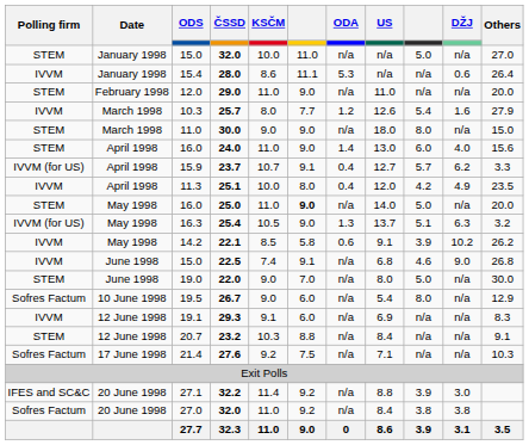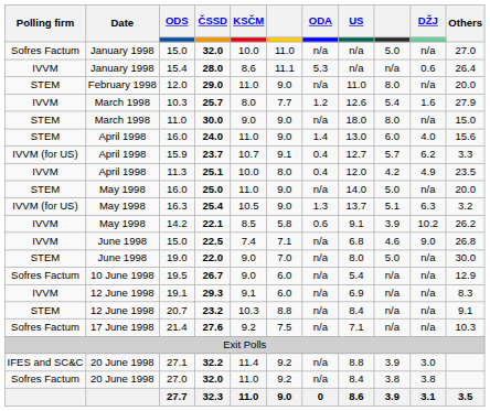 <table class="wikitable" style="text-align:center; font-size:85%; line-height:16px;">
 <tr style="height:42px;">
 <th rowspan=2>Polling firm</th>
 <th rowspan=2>Date</th>
 <th><a href='#'><span>ODS</span></a></th>
 <th><a href='#'><span>ČSSD</span></a></th>
 <th><a href='#'><span>KSČM</span></a></th>
 <th></th>
 <th><a href='#'><span>ODA</span></a></th>
 <th><a href='#'><span>US</span></a></th>
 <th></th>
 <th><a href='#'><span>DŽJ</span></a></th>
 <th style="width:40px;" rowspan="2">Others</th>
 </tr>
 <tr>
 <th style="color:inherit;background:#034EA2; width:40px;"></th>
 <th style="color:inherit;background:#F29400; width:40px;"></th>
 <th style="color:inherit;background:#E00219; width:40px;"></th>
 <th style="color:inherit;background:#FFCB03; width:40px;"></th>
 <th style="color:inherit;background:#0000FF; width:40px;"></th>
 <th style="color:inherit;background:#00654E; width:40px;"></th>
 <th style="color:inherit;background:#292829; width:40px;"></th>
 <th style="color:inherit;background:#66CC99; width:40px;"></th>
 </tr>
 <tr>
-<td>STEM</td>
+<td>Sofres Factum</td>
 <td>January 1998</td>
 <td>15.0</td>
 <td><strong>32.0</strong></td>
 <td>10.0</td>
 <td>11.0</td>
 <td>n/a</td>
 <td>n/a</td>
 <td>5.0</td>
 <td>n/a</td>
 <td>27.0</td>
 </tr>
 <tr>
 <td>IVVM</td>
 <td>January 1998</td>
 <td>15.4</td>
 <td><strong>28.0</strong></td>
 <td>8.6</td>
 <td>11.1</td>
 <td>5.3</td>
 <td>n/a</td>
 <td>n/a</td>
 <td>0.6</td>
 <td>26.4</td>
 </tr>
 <tr>
 <td>STEM</td>
 <td>February 1998</td>
 <td>12.0</td>
 <td><strong>29.0</strong></td>
 <td>11.0</td>
 <td>9.0</td>
 <td>n/a</td>
 <td>11.0</td>
-<td>n/a</td>
+<td>8.0</td>
 <td>n/a</td>
 <td>20.0</td>
 </tr>
 <tr>
 <td>IVVM</td>
 <td>March 1998</td>
 <td>10.3</td>
 <td><strong>25.7</strong></td>
 <td>8.0</td>
 <td>7.7</td>
 <td>1.2</td>
 <td>12.6</td>
 <td>5.4</td>
 <td>1.6</td>
 <td>27.9</td>
 </tr>
 <tr>
 <td>STEM</td>
 <td>March 1998</td>
 <td>11.0</td>
 <td><strong>30.0</strong></td>
 <td>9.0</td>
 <td>9.0</td>
 <td>n/a</td>
 <td>18.0</td>
 <td>8.0</td>
 <td>n/a</td>
 <td>15.0</td>
 </tr>
 <tr>
 <td>STEM</td>
 <td>April 1998</td>
 <td>16.0</td>
 <td><strong>24.0</strong></td>
 <td>11.0</td>
 <td>9.0</td>
 <td>1.4</td>
 <td>13.0</td>
 <td>6.0</td>
 <td>4.0</td>
 <td>15.6</td>
 </tr>
 <tr>
 <td>IVVM (for US)</td>
 <td>April 1998</td>
 <td>15.9</td>
 <td><strong>23.7</strong></td>
 <td>10.7</td>
 <td>9.1</td>
 <td>0.4</td>
 <td>12.7</td>
 <td>5.7</td>
 <td>6.2</td>
 <td>3.3</td>
 </tr>
 <tr>
 <td>IVVM</td>
 <td>April 1998</td>
 <td>11.3</td>
 <td><strong>25.1</strong></td>
 <td>10.0</td>
 <td>8.0</td>
 <td>0.4</td>
 <td>12.0</td>
 <td>4.2</td>
 <td>4.9</td>
 <td>23.5</td>
 </tr>
 <tr>
 <td>STEM</td>
 <td>May 1998</td>
 <td>16.0</td>
 <td><strong>25.0</strong></td>
 <td>11.0</td>
-<td><strong>9.0</strong></td>
+<td>9.0</td>
 <td>n/a</td>
 <td>14.0</td>
 <td>5.0</td>
 <td>n/a</td>
 <td>20.0</td>
 </tr>
 <tr>
 <td>IVVM (for US)</td>
 <td>May 1998</td>
 <td>16.3</td>
 <td><strong>25.4</strong></td>
 <td>10.5</td>
 <td>9.0</td>
 <td>1.3</td>
 <td>13.7</td>
 <td>5.1</td>
 <td>6.3</td>
 <td>3.2</td>
 </tr>
 <tr>
 <td>IVVM</td>
 <td>May 1998</td>
 <td>14.2</td>
 <td><strong>22.1</strong></td>
 <td>8.5</td>
 <td>5.8</td>
 <td>0.6</td>
 <td>9.1</td>
 <td>3.9</td>
 <td>10.2</td>
 <td>26.2</td>
 </tr>
 <tr>
 <td>IVVM</td>
 <td>June 1998</td>
 <td>15.0</td>
 <td><strong>22.5</strong></td>
 <td>7.4</td>
-<td>9.1</td>
+<td>7.1</td>
 <td>n/a</td>
 <td>6.8</td>
 <td>4.6</td>
 <td>9.0</td>
 <td>26.8</td>
 </tr>
 <tr>
 <td>STEM</td>
 <td>June 1998</td>
 <td>19.0</td>
 <td><strong>22.0</strong></td>
 <td>9.0</td>
 <td>7.0</td>
 <td>n/a</td>
 <td>8.0</td>
 <td>5.0</td>
 <td>n/a</td>
 <td>30.0</td>
 </tr>
 <tr>
 <td>Sofres Factum</td>
 <td>10 June 1998</td>
 <td>19.5</td>
 <td><strong>26.7</strong></td>
 <td>9.0</td>
 <td>6.0</td>
 <td>n/a</td>
 <td>5.4</td>
-<td>8.0</td>
+<td>n/a</td>
 <td>n/a</td>
 <td>12.9</td>
 </tr>
 <tr>
 <td>IVVM</td>
 <td>12 June 1998</td>
 <td>19.1</td>
 <td><strong>29.3</strong></td>
 <td>9.1</td>
 <td>6.0</td>
 <td>n/a</td>
 <td>6.9</td>
 <td>n/a</td>
 <td>n/a</td>
 <td>8.3</td>
 </tr>
 <tr>
 <td>STEM</td>
 <td>12 June 1998</td>
 <td>20.7</td>
 <td><strong>23.2</strong></td>
 <td>10.3</td>
 <td>8.8</td>
 <td>n/a</td>
 <td>8.4</td>
 <td>n/a</td>
 <td>n/a</td>
 <td>9.1</td>
 </tr>
 <tr>
 <td>Sofres Factum</td>
 <td>17 June 1998</td>
 <td>21.4</td>
 <td><strong>27.6</strong></td>
 <td>9.2</td>
 <td>7.5</td>
 <td>n/a</td>
 <td>7.1</td>
 <td>n/a</td>
 <td>n/a</td>
 <td>10.3</td>
 </tr>
 <tr>
 <td colspan="11" style="background:#D0D0D0; color:black">Exit Polls</td>
 </tr>
 <tr>
 <td>IFES and SC&C</td>
 <td>20 June 1998</td>
 <td>27.1</td>
 <td><strong>32.2</strong></td>
 <td>11.4</td>
 <td>9.2</td>
 <td>n/a</td>
 <td>8.8</td>
 <td>3.9</td>
 <td>3.0</td>
 <td></td>
 </tr>
 <tr>
 <td>Sofres Factum</td>
 <td>20 June 1998</td>
 <td>27.0</td>
 <td><strong>32.0</strong></td>
 <td>11.0</td>
 <td>9.2</td>
 <td>n/a</td>
 <td>8.4</td>
 <td>3.8</td>
 <td>3.8</td>
 <td></td>
 </tr>
 <tr>
 <th></th>
 <th></th>
 <th>27.7</th>
 <th><strong>32.3</strong></th>
 <th>11.0</th>
 <th>9.0</th>
 <th>0</th>
 <th>8.6</th>
 <th>3.9</th>
 <th>3.1</th>
 <th>3.5</th>
 </tr>
 </table>
